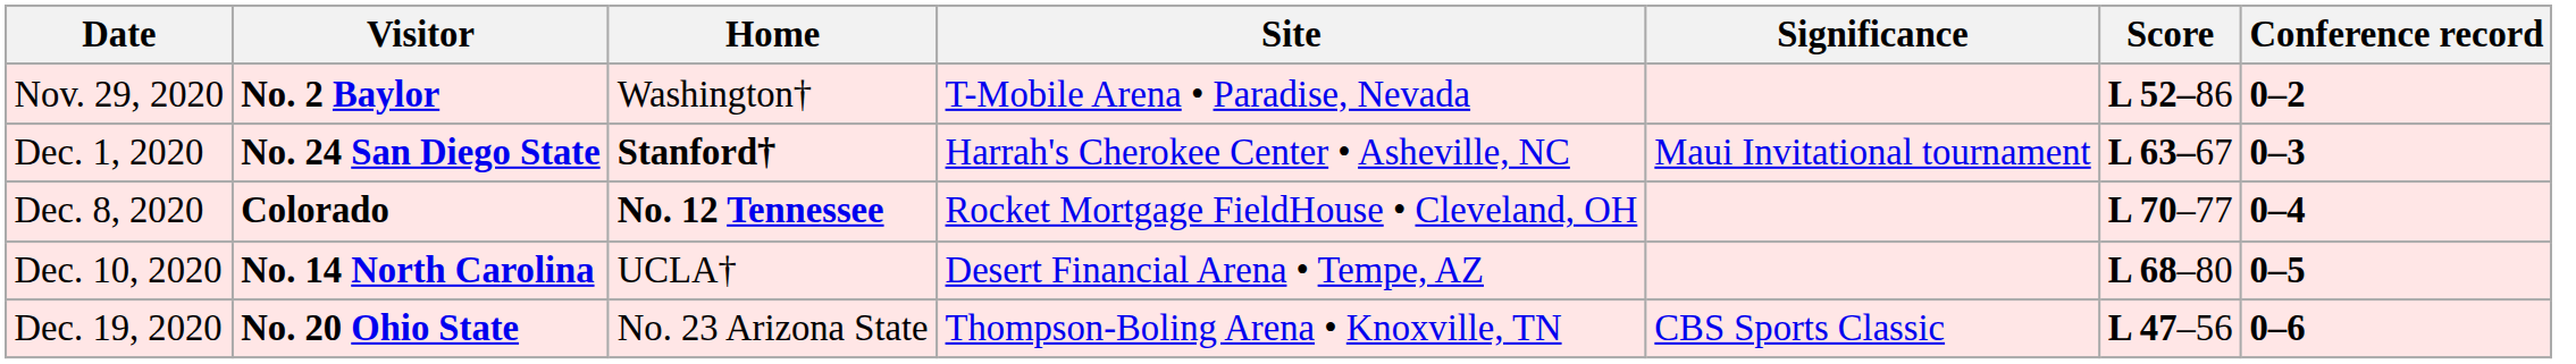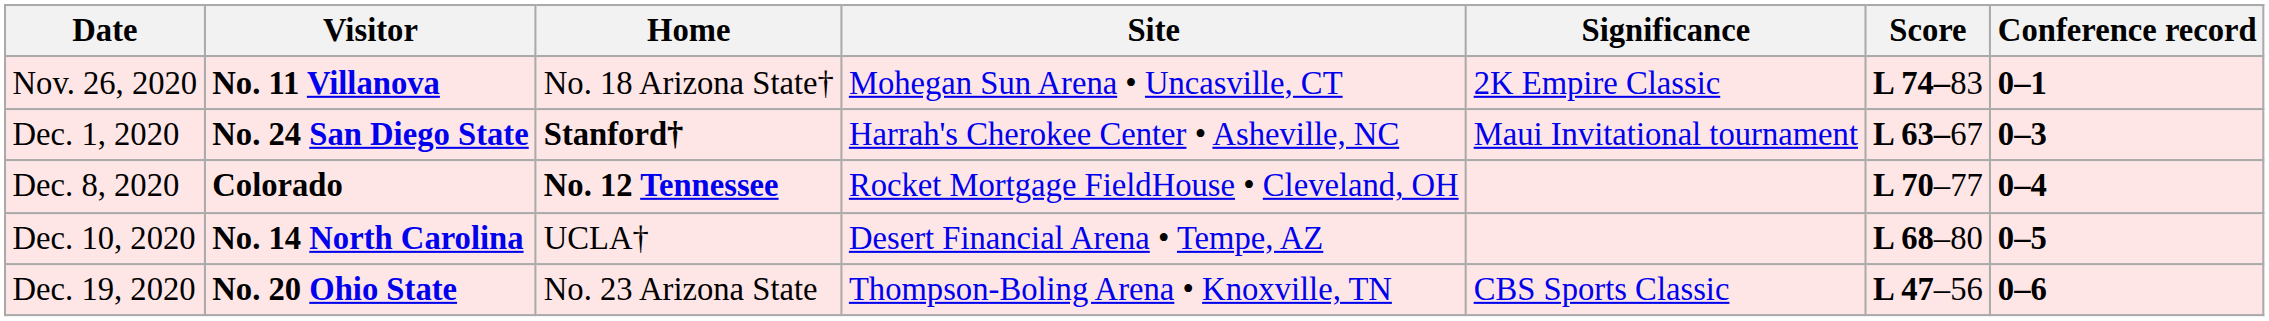 <table class="wikitable">
 <tr>
 <th>Date</th>
 <th>Visitor</th>
 <th>Home</th>
 <th>Site</th>
 <th>Significance</th>
 <th>Score</th>
 <th>Conference record</th>
 </tr>
 <tr style="background: #ffe6e6;">
-<td>Nov. 29, 2020</td>
-<td><strong>No. 2 <a href='#'>Baylor</a></strong></td>
-<td>Washington†</td>
-<td><a href='#'>T-Mobile Arena</a> • <a href='#'>Paradise, Nevada</a></td>
-<td></td>
-<td><strong>L 52–</strong>86</td>
-<td><strong>0–2</strong></td>
+<td>Nov. 26, 2020</td>
+<td><strong>No. 11 <a href='#'>Villanova</a></strong></td>
+<td>No. 18 Arizona State†</td>
+<td><a href='#'>Mohegan Sun Arena</a> • <a href='#'>Uncasville, CT</a></td>
+<td><a href='#'>2K Empire Classic</a></td>
+<td><strong>L 74–</strong>83</td>
+<td><strong>0–1</strong></td>
 </tr>
 <tr style="background:#ffe6e6;">
 <td>Dec. 1, 2020</td>
 <td><strong>No. 24 <a href='#'>San Diego State</a></strong></td>
 <td><strong>Stanford†</strong></td>
 <td><a href='#'>Harrah's Cherokee Center</a> • <a href='#'>Asheville, NC</a></td>
 <td><a href='#'>Maui Invitational tournament</a></td>
 <td><strong>L 63–</strong>67</td>
 <td><strong>0–3</strong></td>
 </tr>
 <tr style="background:#ffe6e6;">
 <td>Dec. 8, 2020</td>
 <td><strong>Colorado</strong></td>
 <td><strong>No. 12 <a href='#'>Tennessee</a></strong></td>
 <td><a href='#'>Rocket Mortgage FieldHouse</a> • <a href='#'>Cleveland, OH</a></td>
 <td></td>
 <td><strong>L 70</strong>–77</td>
 <td><strong>0–4</strong></td>
 </tr>
 <tr style="background:#ffe6e6;">
 <td>Dec. 10, 2020</td>
 <td><strong>No. 14 <a href='#'>North Carolina</a></strong></td>
 <td>UCLA†</td>
 <td><a href='#'>Desert Financial Arena</a> • <a href='#'>Tempe, AZ</a></td>
 <td></td>
 <td><strong>L 68</strong>–80</td>
 <td><strong>0–5</strong></td>
 </tr>
 <tr style="background:#ffe6e6;">
 <td>Dec. 19, 2020</td>
 <td><strong>No. 20 <a href='#'>Ohio State</a></strong></td>
 <td>No. 23 Arizona State</td>
 <td><a href='#'>Thompson-Boling Arena</a> • <a href='#'>Knoxville, TN</a></td>
 <td><a href='#'>CBS Sports Classic</a></td>
 <td><strong>L 47</strong>–56</td>
 <td><strong>0–6</strong></td>
 </tr>
 </table>
